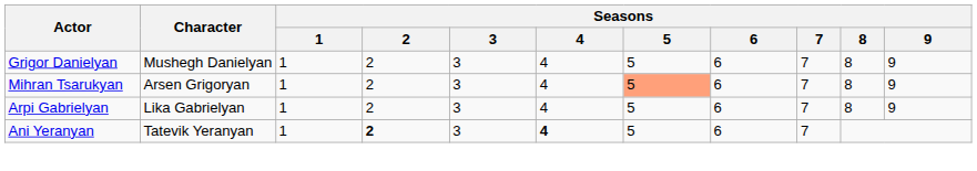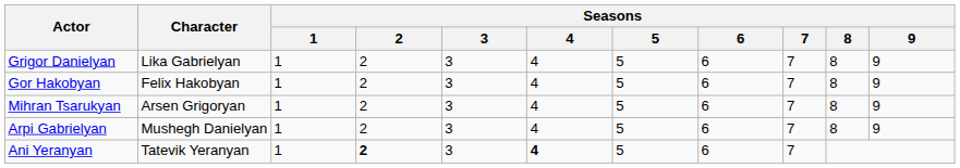 <table class="wikitable">
 <tr>
 <th style="width:14%;" rowspan="2">Actor</th>
 <th style="width:14%;" rowspan="2">Character</th>
 <th colspan="9">Seasons</th>
 </tr>
 <tr>
 <th style="width:9%;">1</th>
 <th style="width:9%;">2</th>
 <th style="width:9%;">3</th>
 <th style="width:9%;">4</th>
 <th style="width:9%;">5</th>
 <th style="width:9%;">6</th>
 <th>7</th>
 <th>8</th>
 <th style="width:9%;">9</th>
 </tr>
 <tr>
 <td><a href='#'>Grigor Danielyan</a></td>
-<td>Mushegh Danielyan</td>
+<td>Lika Gabrielyan</td>
+<td>1</td>
+<td>2</td>
+<td>3</td>
+<td>4</td>
+<td>5</td>
+<td>6</td>
+<td>7</td>
+<td>8</td>
+<td>9</td>
+</tr>
+<tr>
+<td><a href='#'>Gor Hakobyan</a></td>
+<td>Felix Hakobyan</td>
 <td>1</td>
 <td>2</td>
 <td>3</td>
 <td>4</td>
 <td>5</td>
 <td>6</td>
 <td>7</td>
 <td>8</td>
 <td>9</td>
 </tr>
 <tr>
 <td><a href='#'>Mihran Tsarukyan</a></td>
 <td>Arsen Grigoryan</td>
 <td>1</td>
 <td>2</td>
 <td>3</td>
 <td>4</td>
-<td style="background: lightsalmon;">5</td>
+<td>5</td>
 <td>6</td>
 <td>7</td>
 <td>8</td>
 <td>9</td>
 </tr>
 <tr>
 <td><a href='#'>Arpi Gabrielyan</a></td>
-<td>Lika Gabrielyan</td>
+<td>Mushegh Danielyan</td>
 <td>1</td>
 <td>2</td>
 <td>3</td>
 <td>4</td>
 <td>5</td>
 <td>6</td>
 <td>7</td>
 <td>8</td>
 <td>9</td>
 </tr>
 <tr>
 <td><a href='#'>Ani Yeranyan</a></td>
 <td>Tatevik Yeranyan</td>
 <td>1</td>
 <td><strong>2</strong></td>
 <td>3</td>
 <td><strong>4</strong></td>
 <td>5</td>
 <td>6</td>
 <td>7</td>
 </tr>
 </table>
